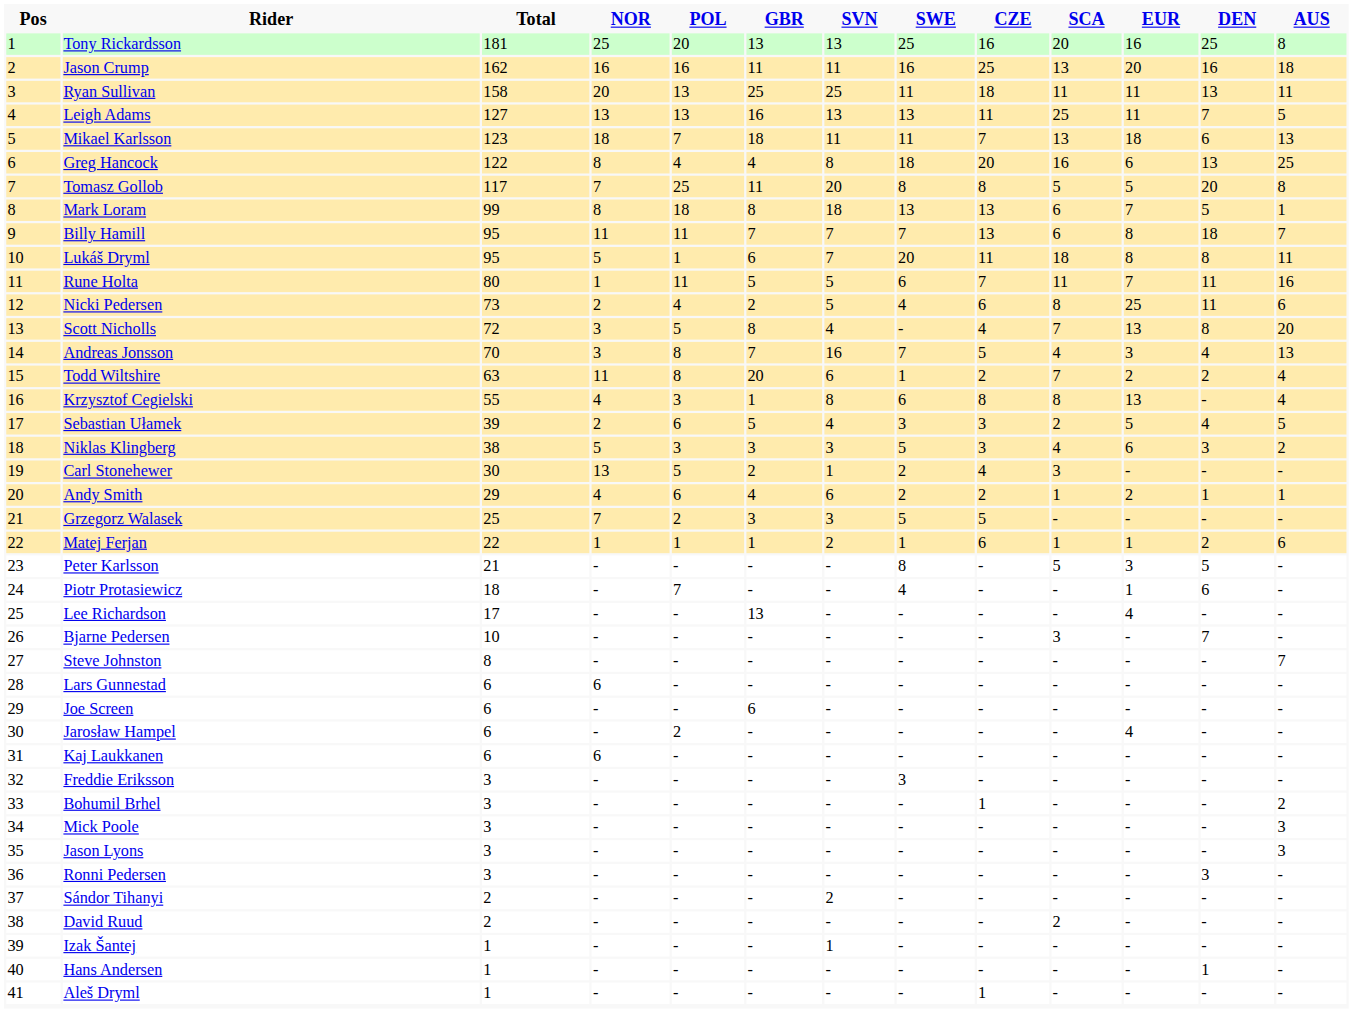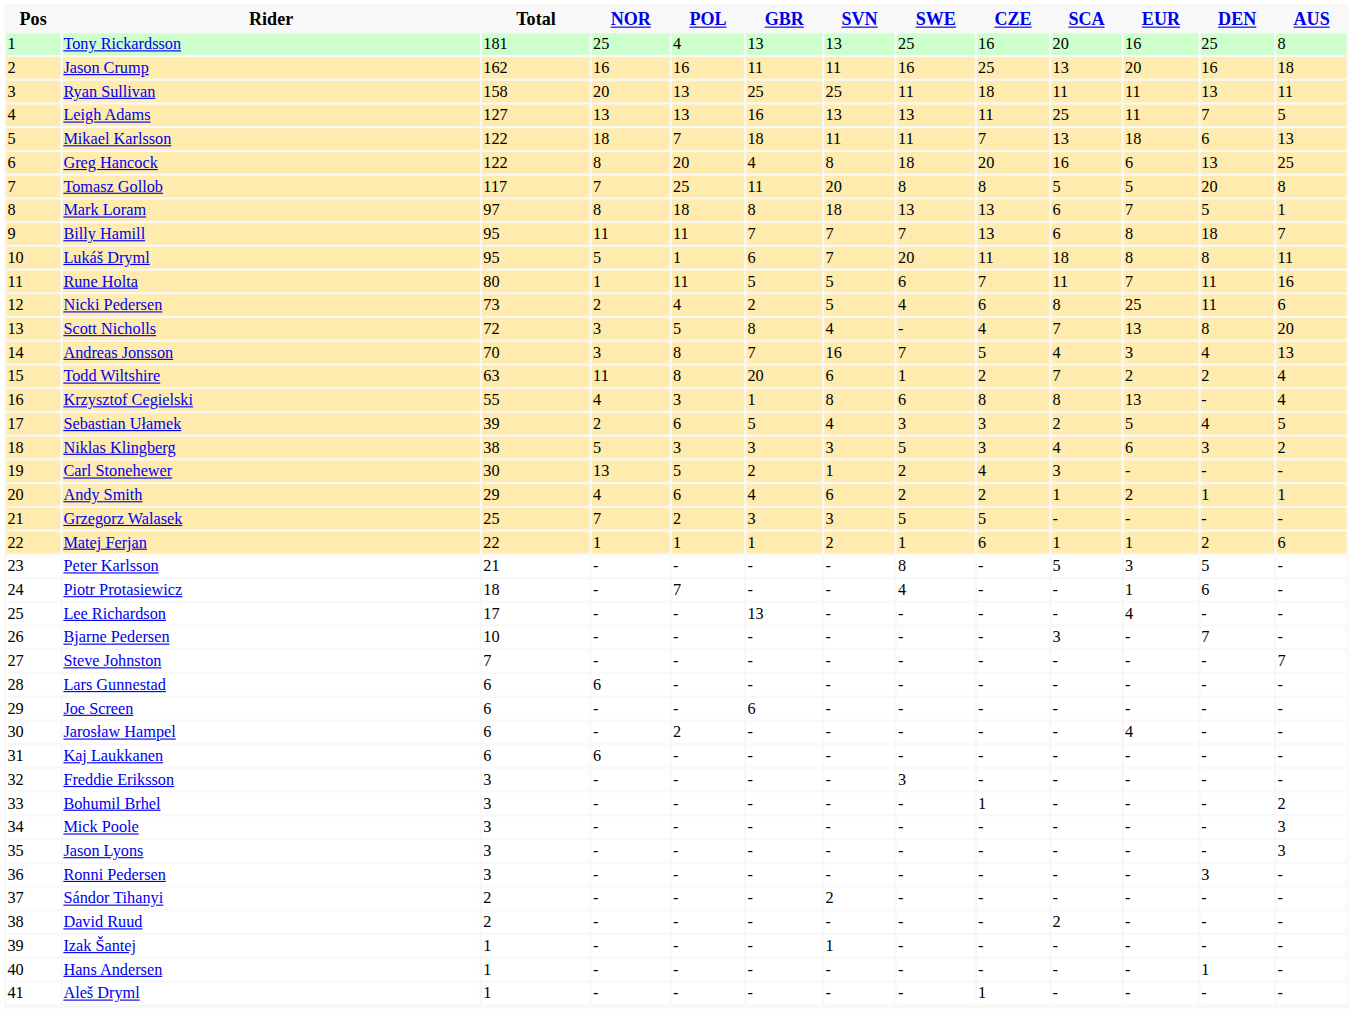 <table class="toccolours" style="margin: 0;background:#f8f8f8;" width="60%">
 <tr valign="top" align="left" style="font-size: 90%;background:#ffffff;">
 </tr>
 <tr>
 <th width=20>Pos</th>
 <th width=200>Rider</th>
 <th width=50>Total</th>
 <th width=30><a href='#'>NOR</a></th>
 <th width=30><a href='#'>POL</a></th>
 <th width=30><a href='#'>GBR</a></th>
 <th width=30><a href='#'>SVN</a></th>
 <th width=30><a href='#'>SWE</a></th>
 <th width=30><a href='#'>CZE</a></th>
 <th width=30><a href='#'>SCA</a></th>
 <th width=30><a href='#'>EUR</a></th>
 <th width=30><a href='#'>DEN</a></th>
 <th width=30><a href='#'>AUS</a></th>
 </tr>
 <tr valign="top" align="left" style="font-size: 90%;background:#ccffcc;">
 <td>1</td>
 <td> <a href='#'>Tony Rickardsson</a></td>
 <td>181</td>
 <td>25</td>
-<td>20</td>
+<td>4</td>
 <td>13</td>
 <td>13</td>
 <td>25</td>
 <td>16</td>
 <td>20</td>
 <td>16</td>
 <td>25</td>
 <td>8</td>
 </tr>
 <tr valign="top" align="left" style="font-size: 90%;background:#ffebad;">
 <td>2</td>
 <td> <a href='#'>Jason Crump</a></td>
 <td>162</td>
 <td>16</td>
 <td>16</td>
 <td>11</td>
 <td>11</td>
 <td>16</td>
 <td>25</td>
 <td>13</td>
 <td>20</td>
 <td>16</td>
 <td>18</td>
 </tr>
 <tr valign="top" align="left" style="font-size: 90%;background:#ffebad;">
 <td>3</td>
 <td> <a href='#'>Ryan Sullivan</a></td>
 <td>158</td>
 <td>20</td>
 <td>13</td>
 <td>25</td>
 <td>25</td>
 <td>11</td>
 <td>18</td>
 <td>11</td>
 <td>11</td>
 <td>13</td>
 <td>11</td>
 </tr>
 <tr valign="top" align="left" style="font-size: 90%;background:#ffebad;">
 <td>4</td>
 <td> <a href='#'>Leigh Adams</a></td>
 <td>127</td>
 <td>13</td>
 <td>13</td>
 <td>16</td>
 <td>13</td>
 <td>13</td>
 <td>11</td>
 <td>25</td>
 <td>11</td>
 <td>7</td>
 <td>5</td>
 </tr>
 <tr valign="top" align="left" style="font-size: 90%;background:#ffebad;">
 <td>5</td>
 <td> <a href='#'>Mikael Karlsson</a></td>
-<td>123</td>
+<td>122</td>
 <td>18</td>
 <td>7</td>
 <td>18</td>
 <td>11</td>
 <td>11</td>
 <td>7</td>
 <td>13</td>
 <td>18</td>
 <td>6</td>
 <td>13</td>
 </tr>
 <tr valign="top" align="left" style="font-size: 90%;background:#ffebad;">
 <td>6</td>
 <td> <a href='#'>Greg Hancock</a></td>
 <td>122</td>
 <td>8</td>
-<td>4</td>
+<td>20</td>
 <td>4</td>
 <td>8</td>
 <td>18</td>
 <td>20</td>
 <td>16</td>
 <td>6</td>
 <td>13</td>
 <td>25</td>
 </tr>
 <tr valign="top" align="left" style="font-size: 90%;background:#ffebad;">
 <td>7</td>
 <td> <a href='#'>Tomasz Gollob</a></td>
 <td>117</td>
 <td>7</td>
 <td>25</td>
 <td>11</td>
 <td>20</td>
 <td>8</td>
 <td>8</td>
 <td>5</td>
 <td>5</td>
 <td>20</td>
 <td>8</td>
 </tr>
 <tr valign="top" align="left" style="font-size: 90%;background:#ffebad;">
 <td>8</td>
 <td> <a href='#'>Mark Loram</a></td>
-<td>99</td>
+<td>97</td>
 <td>8</td>
 <td>18</td>
 <td>8</td>
 <td>18</td>
 <td>13</td>
 <td>13</td>
 <td>6</td>
 <td>7</td>
 <td>5</td>
 <td>1</td>
 </tr>
 <tr valign="top" align="left" style="font-size: 90%;background:#ffebad;">
 <td>9</td>
 <td> <a href='#'>Billy Hamill</a></td>
 <td>95</td>
 <td>11</td>
 <td>11</td>
 <td>7</td>
 <td>7</td>
 <td>7</td>
 <td>13</td>
 <td>6</td>
 <td>8</td>
 <td>18</td>
 <td>7</td>
 </tr>
 <tr valign="top" align="left" style="font-size: 90%;background:#ffebad;">
 <td>10</td>
 <td> <a href='#'>Lukáš Dryml</a></td>
 <td>95</td>
 <td>5</td>
 <td>1</td>
 <td>6</td>
 <td>7</td>
 <td>20</td>
 <td>11</td>
 <td>18</td>
 <td>8</td>
 <td>8</td>
 <td>11</td>
 </tr>
 <tr valign="top" align="left" style="font-size: 90%;background:#ffebad;">
 <td>11</td>
 <td> <a href='#'>Rune Holta</a></td>
 <td>80</td>
 <td>1</td>
 <td>11</td>
 <td>5</td>
 <td>5</td>
 <td>6</td>
 <td>7</td>
 <td>11</td>
 <td>7</td>
 <td>11</td>
 <td>16</td>
 </tr>
 <tr valign="top" align="left" style="font-size: 90%;background:#ffebad;">
 <td>12</td>
 <td> <a href='#'>Nicki Pedersen</a></td>
 <td>73</td>
 <td>2</td>
 <td>4</td>
 <td>2</td>
 <td>5</td>
 <td>4</td>
 <td>6</td>
 <td>8</td>
 <td>25</td>
 <td>11</td>
 <td>6</td>
 </tr>
 <tr valign="top" align="left" style="font-size: 90%;background:#ffebad;">
 <td>13</td>
 <td> <a href='#'>Scott Nicholls</a></td>
 <td>72</td>
 <td>3</td>
 <td>5</td>
 <td>8</td>
 <td>4</td>
 <td>-</td>
 <td>4</td>
 <td>7</td>
 <td>13</td>
 <td>8</td>
 <td>20</td>
 </tr>
 <tr valign="top" align="left" style="font-size: 90%;background:#ffebad;">
 <td>14</td>
 <td> <a href='#'>Andreas Jonsson</a></td>
 <td>70</td>
 <td>3</td>
 <td>8</td>
 <td>7</td>
 <td>16</td>
 <td>7</td>
 <td>5</td>
 <td>4</td>
 <td>3</td>
 <td>4</td>
 <td>13</td>
 </tr>
 <tr valign="top" align="left" style="font-size: 90%;background:#ffebad;">
 <td>15</td>
 <td> <a href='#'>Todd Wiltshire</a></td>
 <td>63</td>
 <td>11</td>
 <td>8</td>
 <td>20</td>
 <td>6</td>
 <td>1</td>
 <td>2</td>
 <td>7</td>
 <td>2</td>
 <td>2</td>
 <td>4</td>
 </tr>
 <tr valign="top" align="left" style="font-size: 90%;background:#ffebad;">
 <td>16</td>
 <td> <a href='#'>Krzysztof Cegielski</a></td>
 <td>55</td>
 <td>4</td>
 <td>3</td>
 <td>1</td>
 <td>8</td>
 <td>6</td>
 <td>8</td>
 <td>8</td>
 <td>13</td>
 <td>-</td>
 <td>4</td>
 </tr>
 <tr valign="top" align="left" style="font-size: 90%;background:#ffebad;">
 <td>17</td>
 <td> <a href='#'>Sebastian Ułamek</a></td>
 <td>39</td>
 <td>2</td>
 <td>6</td>
 <td>5</td>
 <td>4</td>
 <td>3</td>
 <td>3</td>
 <td>2</td>
 <td>5</td>
 <td>4</td>
 <td>5</td>
 </tr>
 <tr valign="top" align="left" style="font-size: 90%;background:#ffebad;">
 <td>18</td>
 <td> <a href='#'>Niklas Klingberg</a></td>
 <td>38</td>
 <td>5</td>
 <td>3</td>
 <td>3</td>
 <td>3</td>
 <td>5</td>
 <td>3</td>
 <td>4</td>
 <td>6</td>
 <td>3</td>
 <td>2</td>
 </tr>
 <tr valign="top" align="left" style="font-size: 90%;background:#ffebad;">
 <td>19</td>
 <td> <a href='#'>Carl Stonehewer</a></td>
 <td>30</td>
 <td>13</td>
 <td>5</td>
 <td>2</td>
 <td>1</td>
 <td>2</td>
 <td>4</td>
 <td>3</td>
 <td>-</td>
 <td>-</td>
 <td>-</td>
 </tr>
 <tr valign="top" align="left" style="font-size: 90%;background:#ffebad;">
 <td>20</td>
 <td> <a href='#'>Andy Smith</a></td>
 <td>29</td>
 <td>4</td>
 <td>6</td>
 <td>4</td>
 <td>6</td>
 <td>2</td>
 <td>2</td>
 <td>1</td>
 <td>2</td>
 <td>1</td>
 <td>1</td>
 </tr>
 <tr valign="top" align="left" style="font-size: 90%;background:#ffebad;">
 <td>21</td>
 <td> <a href='#'>Grzegorz Walasek</a></td>
 <td>25</td>
 <td>7</td>
 <td>2</td>
 <td>3</td>
 <td>3</td>
 <td>5</td>
 <td>5</td>
 <td>-</td>
 <td>-</td>
 <td>-</td>
 <td>-</td>
 </tr>
 <tr valign="top" align="left" style="font-size: 90%;background:#ffebad;">
 <td>22</td>
 <td> <a href='#'>Matej Ferjan</a></td>
 <td>22</td>
 <td>1</td>
 <td>1</td>
 <td>1</td>
 <td>2</td>
 <td>1</td>
 <td>6</td>
 <td>1</td>
 <td>1</td>
 <td>2</td>
 <td>6</td>
 </tr>
 <tr valign="top" align="left" style="font-size: 90%;background:#ffffff;">
 <td>23</td>
 <td> <a href='#'>Peter Karlsson</a></td>
 <td>21</td>
 <td>-</td>
 <td>-</td>
 <td>-</td>
 <td>-</td>
 <td>8</td>
 <td>-</td>
 <td>5</td>
 <td>3</td>
 <td>5</td>
 <td>-</td>
 </tr>
 <tr valign="top" align="left" style="font-size: 90%;background:#ffffff;">
 <td>24</td>
 <td> <a href='#'>Piotr Protasiewicz</a></td>
 <td>18</td>
 <td>-</td>
 <td>7</td>
 <td>-</td>
 <td>-</td>
 <td>4</td>
 <td>-</td>
 <td>-</td>
 <td>1</td>
 <td>6</td>
 <td>-</td>
 </tr>
 <tr valign="top" align="left" style="font-size: 90%;background:#ffffff;">
 <td>25</td>
 <td> <a href='#'>Lee Richardson</a></td>
 <td>17</td>
 <td>-</td>
 <td>-</td>
 <td>13</td>
 <td>-</td>
 <td>-</td>
 <td>-</td>
 <td>-</td>
 <td>4</td>
 <td>-</td>
 <td>-</td>
 </tr>
 <tr valign="top" align="left" style="font-size: 90%;background:#ffffff;">
 <td>26</td>
 <td> <a href='#'>Bjarne Pedersen</a></td>
 <td>10</td>
 <td>-</td>
 <td>-</td>
 <td>-</td>
 <td>-</td>
 <td>-</td>
 <td>-</td>
 <td>3</td>
 <td>-</td>
 <td>7</td>
 <td>-</td>
 </tr>
 <tr valign="top" align="left" style="font-size: 90%;background:#ffffff;">
 <td>27</td>
 <td> <a href='#'>Steve Johnston</a></td>
-<td>8</td>
+<td>7</td>
 <td>-</td>
 <td>-</td>
 <td>-</td>
 <td>-</td>
 <td>-</td>
 <td>-</td>
 <td>-</td>
 <td>-</td>
 <td>-</td>
 <td>7</td>
 </tr>
 <tr valign="top" align="left" style="font-size: 90%;background:#ffffff;">
 <td>28</td>
 <td> <a href='#'>Lars Gunnestad</a></td>
 <td>6</td>
 <td>6</td>
 <td>-</td>
 <td>-</td>
 <td>-</td>
 <td>-</td>
 <td>-</td>
 <td>-</td>
 <td>-</td>
 <td>-</td>
 <td>-</td>
 </tr>
 <tr valign="top" align="left" style="font-size: 90%;background:#ffffff;">
 <td>29</td>
 <td> <a href='#'>Joe Screen</a></td>
 <td>6</td>
 <td>-</td>
 <td>-</td>
 <td>6</td>
 <td>-</td>
 <td>-</td>
 <td>-</td>
 <td>-</td>
 <td>-</td>
 <td>-</td>
 <td>-</td>
 </tr>
 <tr valign="top" align="left" style="font-size: 90%;background:#ffffff;">
 <td>30</td>
 <td> <a href='#'>Jarosław Hampel</a></td>
 <td>6</td>
 <td>-</td>
 <td>2</td>
 <td>-</td>
 <td>-</td>
 <td>-</td>
 <td>-</td>
 <td>-</td>
 <td>4</td>
 <td>-</td>
 <td>-</td>
 </tr>
 <tr valign="top" align="left" style="font-size: 90%;background:#ffffff;">
 <td>31</td>
 <td> <a href='#'>Kaj Laukkanen</a></td>
 <td>6</td>
 <td>6</td>
 <td>-</td>
 <td>-</td>
 <td>-</td>
 <td>-</td>
 <td>-</td>
 <td>-</td>
 <td>-</td>
 <td>-</td>
 <td>-</td>
 </tr>
 <tr valign="top" align="left" style="font-size: 90%;background:#ffffff;">
 <td>32</td>
 <td> <a href='#'>Freddie Eriksson</a></td>
 <td>3</td>
 <td>-</td>
 <td>-</td>
 <td>-</td>
 <td>-</td>
 <td>3</td>
 <td>-</td>
 <td>-</td>
 <td>-</td>
 <td>-</td>
 <td>-</td>
 </tr>
 <tr valign="top" align="left" style="font-size: 90%;background:#ffffff;">
 <td>33</td>
 <td> <a href='#'>Bohumil Brhel</a></td>
 <td>3</td>
 <td>-</td>
 <td>-</td>
 <td>-</td>
 <td>-</td>
 <td>-</td>
 <td>1</td>
 <td>-</td>
 <td>-</td>
 <td>-</td>
 <td>2</td>
 </tr>
 <tr valign="top" align="left" style="font-size: 90%;background:#ffffff;">
 <td>34</td>
 <td> <a href='#'>Mick Poole</a></td>
 <td>3</td>
 <td>-</td>
 <td>-</td>
 <td>-</td>
 <td>-</td>
 <td>-</td>
 <td>-</td>
 <td>-</td>
 <td>-</td>
 <td>-</td>
 <td>3</td>
 </tr>
 <tr valign="top" align="left" style="font-size: 90%;background:#ffffff;">
 <td>35</td>
 <td> <a href='#'>Jason Lyons</a></td>
 <td>3</td>
 <td>-</td>
 <td>-</td>
 <td>-</td>
 <td>-</td>
 <td>-</td>
 <td>-</td>
 <td>-</td>
 <td>-</td>
 <td>-</td>
 <td>3</td>
 </tr>
 <tr valign="top" align="left" style="font-size: 90%;background:#ffffff;">
 <td>36</td>
 <td> <a href='#'>Ronni Pedersen</a></td>
 <td>3</td>
 <td>-</td>
 <td>-</td>
 <td>-</td>
 <td>-</td>
 <td>-</td>
 <td>-</td>
 <td>-</td>
 <td>-</td>
 <td>3</td>
 <td>-</td>
 </tr>
 <tr valign="top" align="left" style="font-size: 90%;background:#ffffff;">
 <td>37</td>
 <td> <a href='#'>Sándor Tihanyi</a></td>
 <td>2</td>
 <td>-</td>
 <td>-</td>
 <td>-</td>
 <td>2</td>
 <td>-</td>
 <td>-</td>
 <td>-</td>
 <td>-</td>
 <td>-</td>
 <td>-</td>
 </tr>
 <tr valign="top" align="left" style="font-size: 90%;background:#ffffff;">
 <td>38</td>
 <td> <a href='#'>David Ruud</a></td>
 <td>2</td>
 <td>-</td>
 <td>-</td>
 <td>-</td>
 <td>-</td>
 <td>-</td>
 <td>-</td>
 <td>2</td>
 <td>-</td>
 <td>-</td>
 <td>-</td>
 </tr>
 <tr valign="top" align="left" style="font-size: 90%;background:#ffffff;">
 <td>39</td>
 <td> <a href='#'>Izak Šantej</a></td>
 <td>1</td>
 <td>-</td>
 <td>-</td>
 <td>-</td>
 <td>1</td>
 <td>-</td>
 <td>-</td>
 <td>-</td>
 <td>-</td>
 <td>-</td>
 <td>-</td>
 </tr>
 <tr valign="top" align="left" style="font-size: 90%;background:#ffffff;">
 <td>40</td>
 <td> <a href='#'>Hans Andersen</a></td>
 <td>1</td>
 <td>-</td>
 <td>-</td>
 <td>-</td>
 <td>-</td>
 <td>-</td>
 <td>-</td>
 <td>-</td>
 <td>-</td>
 <td>1</td>
 <td>-</td>
 </tr>
 <tr valign="top" align="left" style="font-size: 90%;background:#ffffff;">
 <td>41</td>
 <td> <a href='#'>Aleš Dryml</a></td>
 <td>1</td>
 <td>-</td>
 <td>-</td>
 <td>-</td>
 <td>-</td>
 <td>-</td>
 <td>1</td>
 <td>-</td>
 <td>-</td>
 <td>-</td>
 <td>-</td>
 </tr>
 <tr valign="top" align="left" style="font-size: 90%;background:#ffffff;">
 </tr>
 </table>
